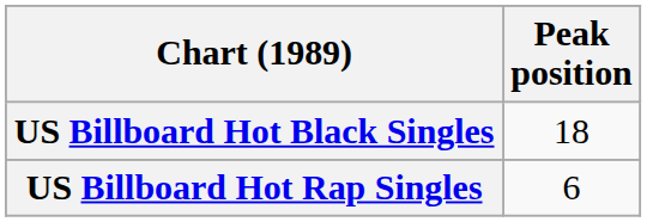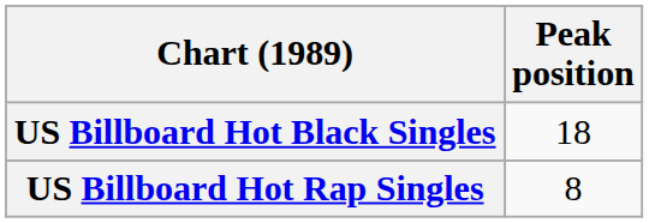 <table class="wikitable sortable plainrowheaders" style="text-align:center">
 <tr>
 <th scope="col">Chart (1989)</th>
 <th scope="col">Peak<br>position</th>
 </tr>
 <tr>
 <th scope="row">US <a href='#'>Billboard Hot Black Singles</a></th>
 <td style="text-align:center;">18</td>
 </tr>
 <tr>
 <th scope="row">US <a href='#'>Billboard Hot Rap Singles</a></th>
-<td style="text-align:center;">6</td>
+<td style="text-align:center;">8</td>
 </tr>
 </table>
